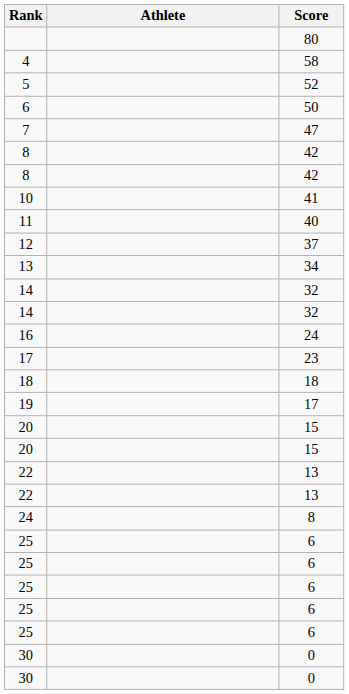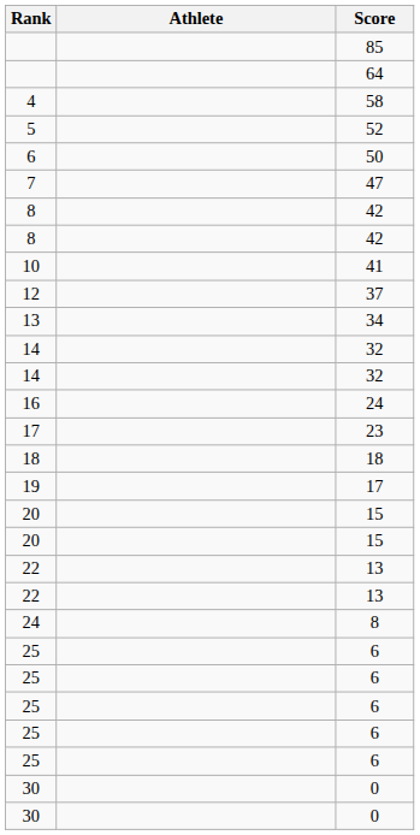 <table class=wikitable style="text-align:center">
 <tr>
 <th width=40>Rank</th>
 <th width=250>Athlete</th>
 <th width=65>Score</th>
 </tr>
 <tr>
 <td></td>
 <td align=left></td>
-<td>80</td>
+<td>85</td>
+</tr>
+<tr>
+<td></td>
+<td align=left></td>
+<td>64</td>
 </tr>
 <tr>
 <td>4</td>
 <td align=left></td>
 <td>58</td>
 </tr>
 <tr>
 <td>5</td>
 <td align=left></td>
 <td>52</td>
 </tr>
 <tr>
 <td>6</td>
 <td align=left></td>
 <td>50</td>
 </tr>
 <tr>
 <td>7</td>
 <td align=left></td>
 <td>47</td>
 </tr>
 <tr>
 <td>8</td>
 <td align=left></td>
 <td>42</td>
 </tr>
 <tr>
 <td>8</td>
 <td align=left></td>
 <td>42</td>
 </tr>
 <tr>
 <td>10</td>
 <td align=left></td>
 <td>41</td>
-</tr>
-<tr>
-<td>11</td>
-<td align=left></td>
-<td>40</td>
 </tr>
 <tr>
 <td>12</td>
 <td align=left></td>
 <td>37</td>
 </tr>
 <tr>
 <td>13</td>
 <td align=left></td>
 <td>34</td>
 </tr>
 <tr>
 <td>14</td>
 <td align=left></td>
 <td>32</td>
 </tr>
 <tr>
 <td>14</td>
 <td align=left></td>
 <td>32</td>
 </tr>
 <tr>
 <td>16</td>
 <td align=left></td>
 <td>24</td>
 </tr>
 <tr>
 <td>17</td>
 <td align=left></td>
 <td>23</td>
 </tr>
 <tr>
 <td>18</td>
 <td align=left></td>
 <td>18</td>
 </tr>
 <tr>
 <td>19</td>
 <td align=left></td>
 <td>17</td>
 </tr>
 <tr>
 <td>20</td>
 <td align=left></td>
 <td>15</td>
 </tr>
 <tr>
 <td>20</td>
 <td align=left></td>
 <td>15</td>
 </tr>
 <tr>
 <td>22</td>
 <td align=left></td>
 <td>13</td>
 </tr>
 <tr>
 <td>22</td>
 <td align=left></td>
 <td>13</td>
 </tr>
 <tr>
 <td>24</td>
 <td align=left></td>
 <td>8</td>
 </tr>
 <tr>
 <td>25</td>
 <td align=left></td>
 <td>6</td>
 </tr>
 <tr>
 <td>25</td>
 <td align=left></td>
 <td>6</td>
 </tr>
 <tr>
 <td>25</td>
 <td align=left></td>
 <td>6</td>
 </tr>
 <tr>
 <td>25</td>
 <td align=left></td>
 <td>6</td>
 </tr>
 <tr>
 <td>25</td>
 <td align=left></td>
 <td>6</td>
 </tr>
 <tr>
 <td>30</td>
 <td align=left></td>
 <td>0</td>
 </tr>
 <tr>
 <td>30</td>
 <td align=left></td>
 <td>0</td>
 </tr>
 </table>
